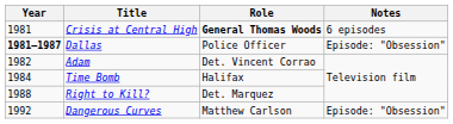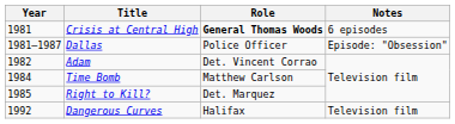 <table class="wikitable sortable">
 <tr>
 <th>Year</th>
 <th>Title</th>
 <th>Role</th>
 <th>Notes</th>
 </tr>
 <tr>
 <td>1981</td>
 <td><em><a href='#'>Crisis at Central High</a></em></td>
 <td><strong>General Thomas Woods</strong></td>
 <td>6 episodes</td>
 </tr>
 <tr>
-<td><strong>1981–1987</strong></td>
+<td>1981–1987</td>
 <td><em><a href='#'>Dallas</a></em></td>
 <td>Police Officer</td>
 <td>Episode: "Obsession"</td>
 </tr>
 <tr>
 <td>1982</td>
 <td><a href='#'><em>Adam</em></a></td>
 <td>Det. Vincent Corrao</td>
 <td rowspan="3">Television film</td>
 </tr>
 <tr>
 <td>1984</td>
 <td><a href='#'><em>Time Bomb</em></a></td>
-<td>Halifax</td>
+<td>Matthew Carlson</td>
 </tr>
 <tr>
-<td>1988</td>
+<td>1985</td>
 <td><em><a href='#'>Right to Kill?</a></em></td>
 <td>Det. Marquez</td>
 </tr>
 <tr>
 <td>1992</td>
 <td><a href='#'><em>Dangerous Curves</em></a></td>
-<td>Matthew Carlson</td>
-<td>Episode: "Obsession"</td>
+<td>Halifax</td>
+<td>Television film</td>
 </tr>
 </table>
